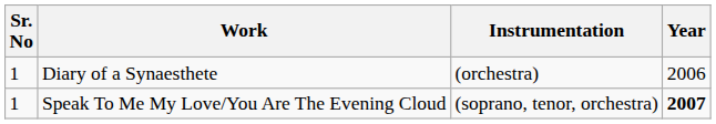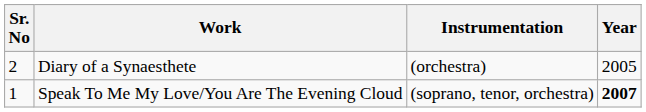 <table class="wikitable">
 <tr>
 <th>Sr.<br>No</th>
 <th>Work</th>
 <th>Instrumentation</th>
 <th>Year</th>
 </tr>
 <tr>
-<td>1</td>
+<td>2</td>
 <td>Diary of a Synaesthete</td>
 <td>(orchestra)</td>
-<td>2006</td>
+<td>2005</td>
 </tr>
 <tr>
 <td>1</td>
 <td>Speak To Me My Love/You Are The Evening Cloud</td>
 <td>(soprano, tenor, orchestra)</td>
 <td><strong>2007</strong></td>
 </tr>
 </table>
